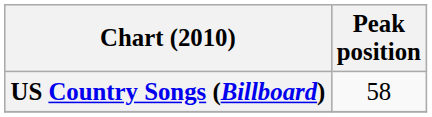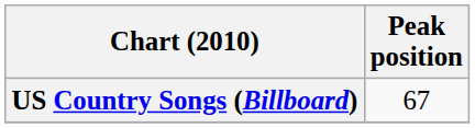 <table class="wikitable plainrowheaders" style="text-align:center">
 <tr>
 <th>Chart (2010)</th>
 <th>Peak<br>position</th>
 </tr>
 <tr>
 <th scope="row">US <a href='#'>Country Songs</a> (<em><a href='#'>Billboard</a></em>)</th>
-<td align="center">58</td>
+<td align="center">67</td>
 </tr>
 <tr>
 </tr>
 </table>
